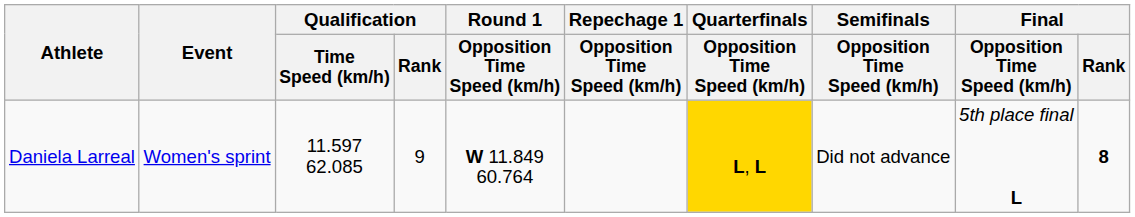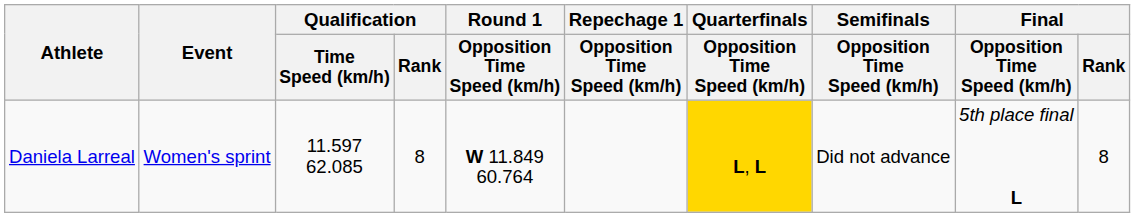 <table class="wikitable" style="font-size:90%">
 <tr>
 <th rowspan="2">Athlete</th>
 <th rowspan="2">Event</th>
 <th colspan=2>Qualification</th>
 <th>Round 1</th>
 <th>Repechage 1</th>
 <th>Quarterfinals</th>
 <th>Semifinals</th>
 <th colspan=2>Final</th>
 </tr>
 <tr style="font-size:95%">
 <th>Time<br>Speed (km/h)</th>
 <th>Rank</th>
 <th>Opposition<br>Time<br>Speed (km/h)</th>
 <th>Opposition<br>Time<br>Speed (km/h)</th>
 <th>Opposition<br>Time<br>Speed (km/h)</th>
 <th>Opposition<br>Time<br>Speed (km/h)</th>
 <th>Opposition<br>Time<br>Speed (km/h)</th>
 <th>Rank</th>
 </tr>
 <tr align=center>
 <td align=left><a href='#'>Daniela Larreal</a></td>
 <td align=left><a href='#'>Women's sprint</a></td>
 <td>11.597<br>62.085</td>
-<td>9</td>
+<td>8</td>
 <td><br><strong>W</strong> 11.849<br>60.764</td>
 <td></td>
 <td style="background: gold;"><br><strong>L</strong>, <strong>L</strong></td>
 <td>Did not advance</td>
 <td><em>5th place final</em><br><br><br><br><strong>L</strong> </td>
-<td><strong>8</strong></td>
+<td>8</td>
 </tr>
 </table>
